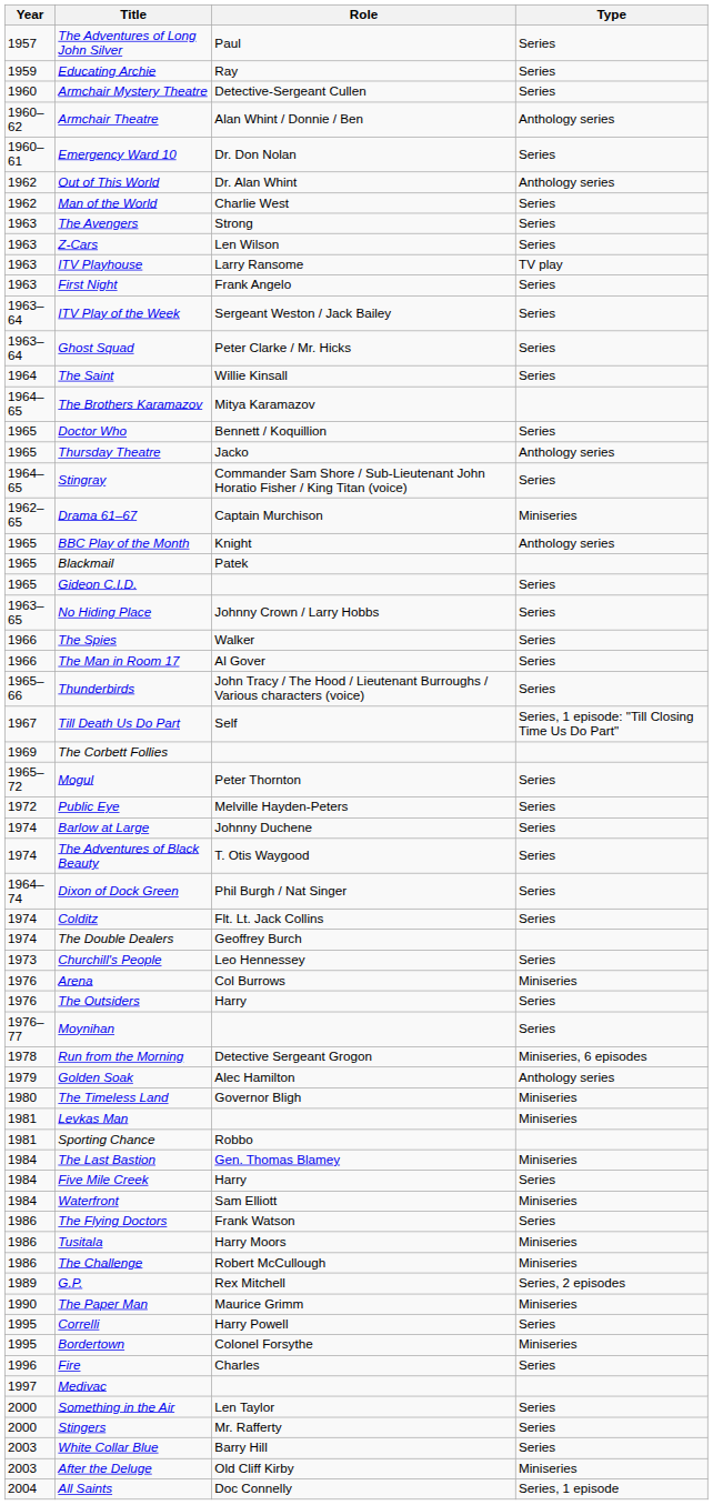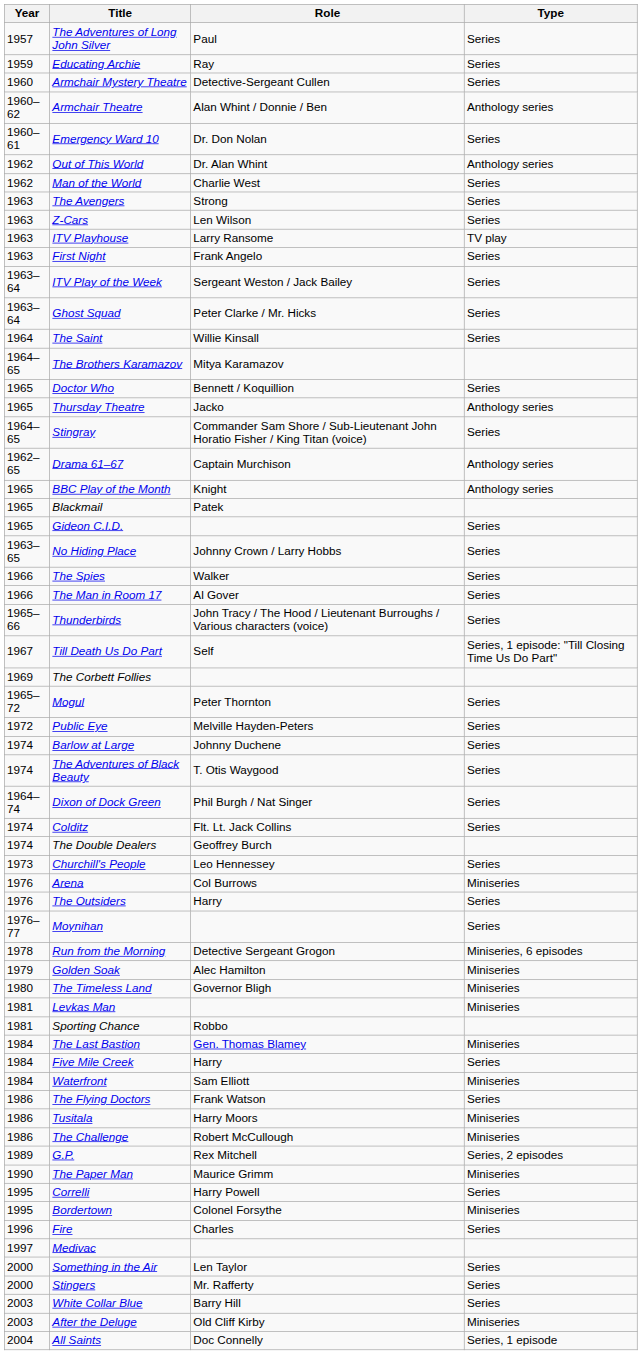 <table class="wikitable">
 <tr>
 <th>Year</th>
 <th>Title</th>
 <th>Role</th>
 <th>Type</th>
 </tr>
 <tr>
 <td>1957</td>
 <td><em><a href='#'>The Adventures of Long John Silver</a></em></td>
 <td>Paul</td>
 <td>Series</td>
 </tr>
 <tr>
 <td>1959</td>
 <td><em><a href='#'>Educating Archie</a></em></td>
 <td>Ray</td>
 <td>Series</td>
 </tr>
 <tr>
 <td>1960</td>
 <td><em><a href='#'>Armchair Mystery Theatre</a></em></td>
 <td>Detective-Sergeant Cullen</td>
 <td>Series</td>
 </tr>
 <tr>
 <td>1960–62</td>
 <td><em><a href='#'>Armchair Theatre</a></em></td>
 <td>Alan Whint / Donnie / Ben</td>
 <td>Anthology series</td>
 </tr>
 <tr>
 <td>1960–61</td>
 <td><em><a href='#'>Emergency Ward 10</a></em></td>
 <td>Dr. Don Nolan</td>
 <td>Series</td>
 </tr>
 <tr>
 <td>1962</td>
 <td><em><a href='#'>Out of This World</a></em></td>
 <td>Dr. Alan Whint</td>
 <td>Anthology series</td>
 </tr>
 <tr>
 <td>1962</td>
 <td><em><a href='#'>Man of the World</a></em></td>
 <td>Charlie West</td>
 <td>Series</td>
 </tr>
 <tr>
 <td>1963</td>
 <td><em><a href='#'>The Avengers</a></em></td>
 <td>Strong</td>
 <td>Series</td>
 </tr>
 <tr>
 <td>1963</td>
 <td><em><a href='#'>Z-Cars</a></em></td>
 <td>Len Wilson</td>
 <td>Series</td>
 </tr>
 <tr>
 <td>1963</td>
 <td><em><a href='#'>ITV Playhouse</a></em></td>
 <td>Larry Ransome</td>
 <td>TV play</td>
 </tr>
 <tr>
 <td>1963</td>
 <td><em><a href='#'>First Night</a></em></td>
 <td>Frank Angelo</td>
 <td>Series</td>
 </tr>
 <tr>
 <td>1963–64</td>
 <td><em><a href='#'>ITV Play of the Week</a></em></td>
 <td>Sergeant Weston / Jack Bailey</td>
 <td>Series</td>
 </tr>
 <tr>
 <td>1963–64</td>
 <td><em><a href='#'>Ghost Squad</a></em></td>
 <td>Peter Clarke / Mr. Hicks</td>
 <td>Series</td>
 </tr>
 <tr>
 <td>1964</td>
 <td><em><a href='#'>The Saint</a></em></td>
 <td>Willie Kinsall</td>
 <td>Series</td>
 </tr>
 <tr>
 <td>1964–65</td>
 <td><em><a href='#'>The Brothers Karamazov</a></em></td>
 <td>Mitya Karamazov</td>
 <td></td>
 </tr>
 <tr>
 <td>1965</td>
 <td><em><a href='#'>Doctor Who</a></em></td>
 <td>Bennett / Koquillion</td>
 <td>Series</td>
 </tr>
 <tr>
 <td>1965</td>
 <td><em><a href='#'>Thursday Theatre</a></em></td>
 <td>Jacko</td>
 <td>Anthology series</td>
 </tr>
 <tr>
 <td>1964–65</td>
 <td><em><a href='#'>Stingray</a></em></td>
 <td>Commander Sam Shore / Sub-Lieutenant John Horatio Fisher / King Titan (voice)</td>
 <td>Series</td>
 </tr>
 <tr>
 <td>1962–65</td>
 <td><em><a href='#'>Drama 61–67</a></em></td>
 <td>Captain Murchison</td>
-<td>Miniseries</td>
+<td>Anthology series</td>
 </tr>
 <tr>
 <td>1965</td>
 <td><em><a href='#'>BBC Play of the Month</a></em></td>
 <td>Knight</td>
 <td>Anthology series</td>
 </tr>
 <tr>
 <td>1965</td>
 <td><em>Blackmail</em></td>
 <td>Patek</td>
 <td></td>
 </tr>
 <tr>
 <td>1965</td>
 <td><em><a href='#'>Gideon C.I.D.</a></em></td>
 <td></td>
 <td>Series</td>
 </tr>
 <tr>
 <td>1963–65</td>
 <td><em><a href='#'>No Hiding Place</a></em></td>
 <td>Johnny Crown / Larry Hobbs</td>
 <td>Series</td>
 </tr>
 <tr>
 <td>1966</td>
 <td><em><a href='#'>The Spies</a></em></td>
 <td>Walker</td>
 <td>Series</td>
 </tr>
 <tr>
 <td>1966</td>
 <td><em><a href='#'>The Man in Room 17</a></em></td>
 <td>Al Gover</td>
 <td>Series</td>
 </tr>
 <tr>
 <td>1965–66</td>
 <td><em><a href='#'>Thunderbirds</a></em></td>
 <td>John Tracy / The Hood / Lieutenant Burroughs / Various characters (voice)</td>
 <td>Series</td>
 </tr>
 <tr>
 <td>1967</td>
 <td><em><a href='#'>Till Death Us Do Part</a></em></td>
 <td>Self</td>
 <td>Series, 1 episode: "Till Closing Time Us Do Part"</td>
 </tr>
 <tr>
 <td>1969</td>
 <td><em>The Corbett Follies</em></td>
 <td></td>
 <td></td>
 </tr>
 <tr>
 <td>1965–72</td>
 <td><em><a href='#'>Mogul</a></em></td>
 <td>Peter Thornton</td>
 <td>Series</td>
 </tr>
 <tr>
 <td>1972</td>
 <td><em><a href='#'>Public Eye</a></em></td>
 <td>Melville Hayden-Peters</td>
 <td>Series</td>
 </tr>
 <tr>
 <td>1974</td>
 <td><em><a href='#'>Barlow at Large</a></em></td>
 <td>Johnny Duchene</td>
 <td>Series</td>
 </tr>
 <tr>
 <td>1974</td>
 <td><em><a href='#'>The Adventures of Black Beauty</a></em></td>
 <td>T. Otis Waygood</td>
 <td>Series</td>
 </tr>
 <tr>
 <td>1964–74</td>
 <td><em><a href='#'>Dixon of Dock Green</a></em></td>
 <td>Phil Burgh / Nat Singer</td>
 <td>Series</td>
 </tr>
 <tr>
 <td>1974</td>
 <td><em><a href='#'>Colditz</a></em></td>
 <td>Flt. Lt. Jack Collins</td>
 <td>Series</td>
 </tr>
 <tr>
 <td>1974</td>
 <td><em>The Double Dealers</em></td>
 <td>Geoffrey Burch</td>
 <td></td>
 </tr>
 <tr>
 <td>1973</td>
 <td><em><a href='#'>Churchill's People</a></em></td>
 <td>Leo Hennessey</td>
 <td>Series</td>
 </tr>
 <tr>
 <td>1976</td>
 <td><em><a href='#'>Arena</a></em></td>
 <td>Col Burrows</td>
 <td>Miniseries</td>
 </tr>
 <tr>
 <td>1976</td>
 <td><em><a href='#'>The Outsiders</a></em></td>
 <td>Harry</td>
 <td>Series</td>
 </tr>
 <tr>
 <td>1976–77</td>
 <td><em><a href='#'>Moynihan</a></em></td>
 <td></td>
 <td>Series</td>
 </tr>
 <tr>
 <td>1978</td>
 <td><em><a href='#'>Run from the Morning</a></em></td>
 <td>Detective Sergeant Grogon</td>
 <td>Miniseries, 6 episodes</td>
 </tr>
 <tr>
 <td>1979</td>
 <td><em><a href='#'>Golden Soak</a></em></td>
 <td>Alec Hamilton</td>
-<td>Anthology series</td>
+<td>Miniseries</td>
 </tr>
 <tr>
 <td>1980</td>
 <td><em><a href='#'>The Timeless Land</a></em></td>
 <td>Governor Bligh</td>
 <td>Miniseries</td>
 </tr>
 <tr>
 <td>1981</td>
 <td><em><a href='#'>Levkas Man</a></em></td>
 <td></td>
 <td>Miniseries</td>
 </tr>
 <tr>
 <td>1981</td>
 <td><em>Sporting Chance</em></td>
 <td>Robbo</td>
 <td></td>
 </tr>
 <tr>
 <td>1984</td>
 <td><em><a href='#'>The Last Bastion</a></em></td>
 <td><a href='#'>Gen. Thomas Blamey</a></td>
 <td>Miniseries</td>
 </tr>
 <tr>
 <td>1984</td>
 <td><em><a href='#'>Five Mile Creek</a></em></td>
 <td>Harry</td>
 <td>Series</td>
 </tr>
 <tr>
 <td>1984</td>
 <td><em><a href='#'>Waterfront</a></em></td>
 <td>Sam Elliott</td>
 <td>Miniseries</td>
 </tr>
 <tr>
 <td>1986</td>
 <td><em><a href='#'>The Flying Doctors</a></em></td>
 <td>Frank Watson</td>
 <td>Series</td>
 </tr>
 <tr>
 <td>1986</td>
 <td><em><a href='#'>Tusitala</a></em></td>
 <td>Harry Moors</td>
 <td>Miniseries</td>
 </tr>
 <tr>
 <td>1986</td>
 <td><em><a href='#'>The Challenge</a></em></td>
 <td>Robert McCullough</td>
 <td>Miniseries</td>
 </tr>
 <tr>
 <td>1989</td>
 <td><em><a href='#'>G.P.</a></em></td>
 <td>Rex Mitchell</td>
 <td>Series, 2 episodes</td>
 </tr>
 <tr>
 <td>1990</td>
 <td><em><a href='#'>The Paper Man</a></em></td>
 <td>Maurice Grimm</td>
 <td>Miniseries</td>
 </tr>
 <tr>
 <td>1995</td>
 <td><em><a href='#'>Correlli</a></em></td>
 <td>Harry Powell</td>
 <td>Series</td>
 </tr>
 <tr>
 <td>1995</td>
 <td><em><a href='#'>Bordertown</a></em></td>
 <td>Colonel Forsythe</td>
 <td>Miniseries</td>
 </tr>
 <tr>
 <td>1996</td>
 <td><em><a href='#'>Fire</a></em></td>
 <td>Charles</td>
 <td>Series</td>
 </tr>
 <tr>
 <td>1997</td>
 <td><em><a href='#'>Medivac</a></em></td>
 <td></td>
 <td></td>
 </tr>
 <tr>
 <td>2000</td>
 <td><em><a href='#'>Something in the Air</a></em></td>
 <td>Len Taylor</td>
 <td>Series</td>
 </tr>
 <tr>
 <td>2000</td>
 <td><em><a href='#'>Stingers</a></em></td>
 <td>Mr. Rafferty</td>
 <td>Series</td>
 </tr>
 <tr>
 <td>2003</td>
 <td><em><a href='#'>White Collar Blue</a></em></td>
 <td>Barry Hill</td>
 <td>Series</td>
 </tr>
 <tr>
 <td>2003</td>
 <td><em><a href='#'>After the Deluge</a></em></td>
 <td>Old Cliff Kirby</td>
 <td>Miniseries</td>
 </tr>
 <tr>
 <td>2004</td>
 <td><em><a href='#'>All Saints</a></em></td>
 <td>Doc Connelly</td>
 <td>Series, 1 episode</td>
 </tr>
 </table>
